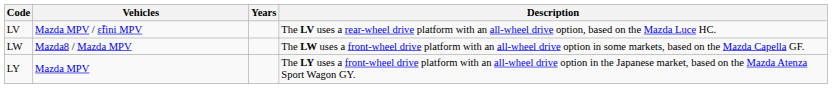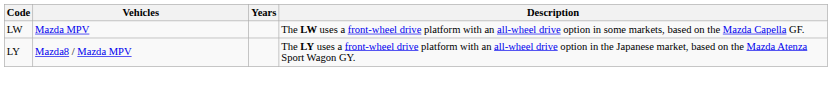 <table class="wikitable">
 <tr>
 <th>Code</th>
 <th style="width:20em">Vehicles</th>
 <th>Years</th>
 <th>Description</th>
 </tr>
 <tr>
-<td>LV</td>
-<td><a href='#'>Mazda MPV</a> / <a href='#'>ɛ̃fini MPV</a></td>
-<td></td>
-<td>The <strong>LV</strong> uses a <a href='#'>rear-wheel drive</a> platform with an <a href='#'>all-wheel drive</a> option, based on the <a href='#'>Mazda Luce</a> HC.</td>
-</tr>
-<tr>
 <td>LW</td>
-<td><a href='#'>Mazda8</a> / <a href='#'>Mazda MPV</a></td>
+<td><a href='#'>Mazda MPV</a></td>
 <td></td>
 <td>The <strong>LW</strong> uses a <a href='#'>front-wheel drive</a> platform with an <a href='#'>all-wheel drive</a> option in some markets, based on the <a href='#'>Mazda Capella</a> GF.</td>
 </tr>
 <tr>
 <td>LY</td>
-<td><a href='#'>Mazda MPV</a></td>
+<td><a href='#'>Mazda8</a> / <a href='#'>Mazda MPV</a></td>
 <td></td>
 <td>The <strong>LY</strong> uses a <a href='#'>front-wheel drive</a> platform with an <a href='#'>all-wheel drive</a> option in the Japanese market,  based on the <a href='#'>Mazda Atenza</a> Sport Wagon GY.</td>
 </tr>
 </table>
